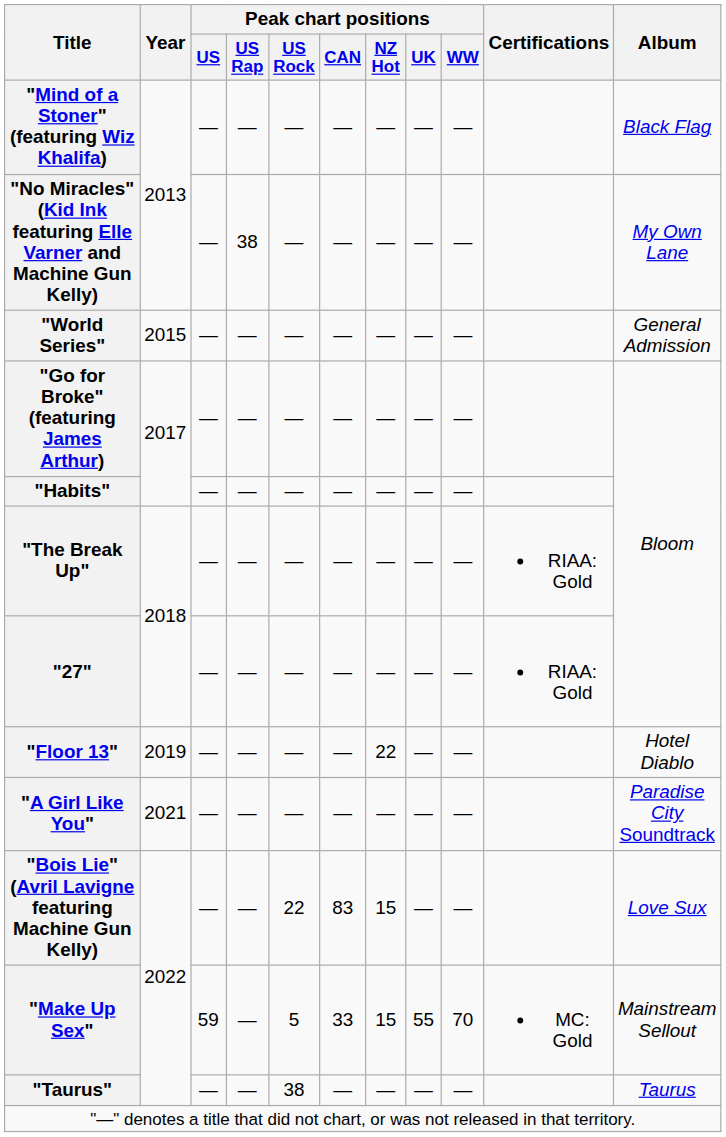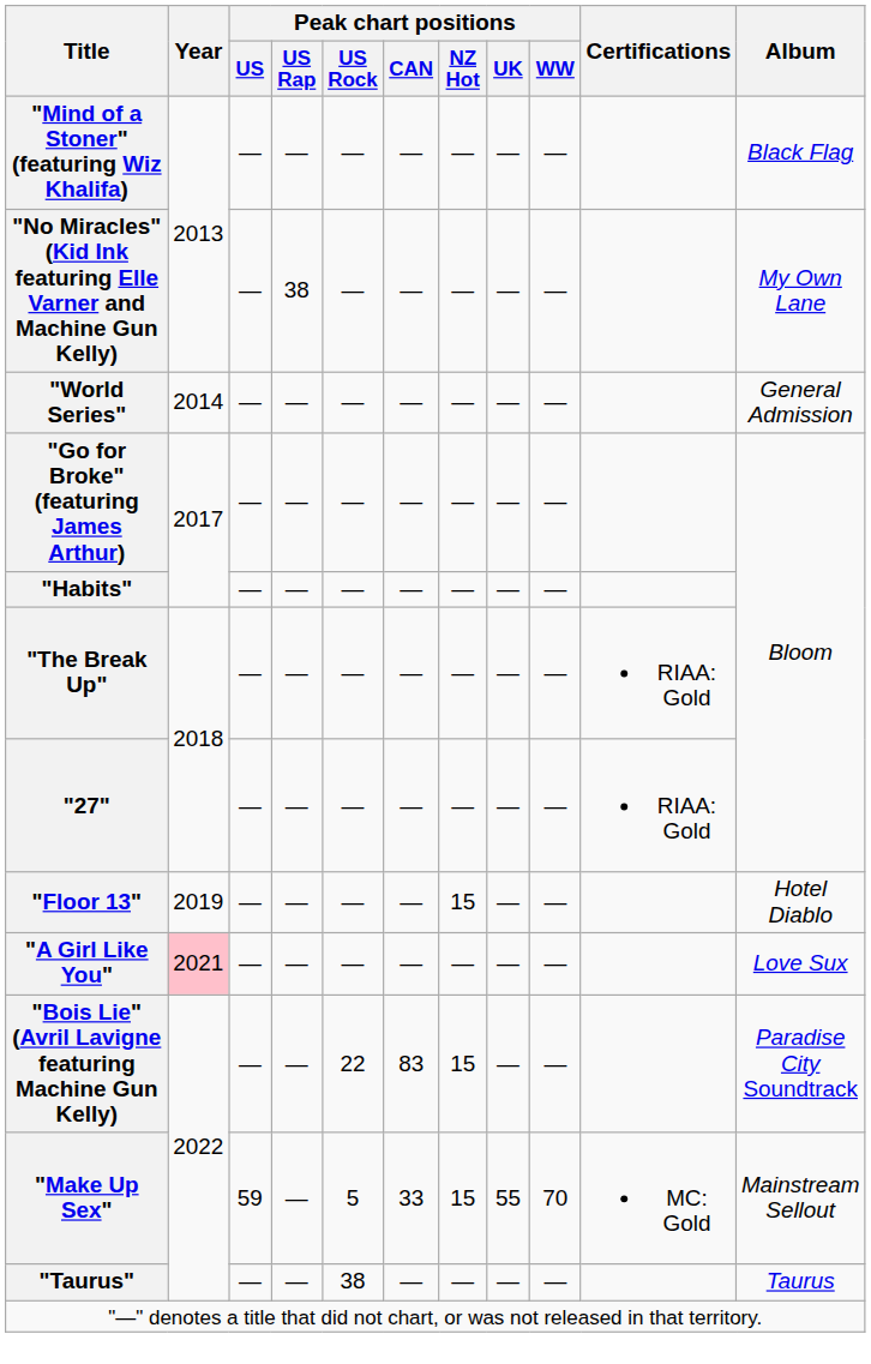 <table class="wikitable plainrowheaders" style="text-align:center;">
 <tr>
 <th scope="col" rowspan="2" style="width:20em;">Title</th>
 <th scope="col" rowspan="2">Year</th>
 <th colspan="7">Peak chart positions</th>
 <th rowspan="2">Certifications</th>
 <th scope="col" rowspan="2">Album</th>
 </tr>
 <tr>
 <th style="width:3em;font-size:90%;"><a href='#'>US</a><br></th>
 <th style="width:3em;font-size:90%;"><a href='#'>US<br>Rap</a><br></th>
 <th style="width:3em;font-size:90%;"><a href='#'>US<br>Rock</a><br></th>
 <th style="width:3em;font-size:90%;"><a href='#'>CAN</a><br></th>
 <th style="width:3em;font-size:90%;"><a href='#'>NZ<br>Hot</a><br></th>
 <th style="width:3em;font-size:90%;"><a href='#'>UK</a><br></th>
 <th style="width:3em;font-size:90%;"><a href='#'>WW</a><br></th>
 </tr>
 <tr>
 <th scope="row">"<a href='#'>Mind of a Stoner</a>"<br>(<span>featuring <a href='#'>Wiz Khalifa</a></span>)</th>
 <td rowspan="2">2013</td>
 <td>—</td>
 <td>—</td>
 <td>—</td>
 <td>—</td>
 <td>—</td>
 <td>—</td>
 <td>—</td>
 <td></td>
 <td><a href='#'><em>Black Flag</em></a></td>
 </tr>
 <tr>
 <th scope="row">"No Miracles"<br><span>(<a href='#'>Kid Ink</a> featuring <a href='#'>Elle Varner</a> and Machine Gun Kelly)</span></th>
 <td>—</td>
 <td>38</td>
 <td>—</td>
 <td>—</td>
 <td>—</td>
 <td>—</td>
 <td>—</td>
 <td></td>
 <td><em><a href='#'>My Own Lane</a></em></td>
 </tr>
 <tr>
 <th scope="row">"World Series"</th>
-<td>2015</td>
+<td>2014</td>
 <td>—</td>
 <td>—</td>
 <td>—</td>
 <td>—</td>
 <td>—</td>
 <td>—</td>
 <td>—</td>
 <td></td>
 <td><em>General Admission</em></td>
 </tr>
 <tr>
 <th scope="row">"Go for Broke"<br><span>(featuring <a href='#'>James Arthur</a>)</span></th>
 <td rowspan="2">2017</td>
 <td>—</td>
 <td>—</td>
 <td>—</td>
 <td>—</td>
 <td>—</td>
 <td>—</td>
 <td>—</td>
 <td></td>
 <td rowspan="4"><em>Bloom</em></td>
 </tr>
 <tr>
 <th scope="row">"Habits"</th>
 <td>—</td>
 <td>—</td>
 <td>—</td>
 <td>—</td>
 <td>—</td>
 <td>—</td>
 <td>—</td>
 <td></td>
 </tr>
 <tr>
 <th scope="row">"The Break Up"</th>
 <td rowspan="2">2018</td>
 <td>—</td>
 <td>—</td>
 <td>—</td>
 <td>—</td>
 <td>—</td>
 <td>—</td>
 <td>—</td>
 <td><br><ul><li>RIAA: Gold</li></ul></td>
 </tr>
 <tr>
 <th scope="row">"27"</th>
 <td>—</td>
 <td>—</td>
 <td>—</td>
 <td>—</td>
 <td>—</td>
 <td>—</td>
 <td>—</td>
 <td><br><ul><li>RIAA: Gold</li></ul></td>
 </tr>
 <tr>
 <th scope="row">"<a href='#'>Floor 13</a>"</th>
 <td>2019</td>
 <td>—</td>
 <td>—</td>
 <td>—</td>
 <td>—</td>
-<td>22</td>
+<td>15</td>
 <td>—</td>
 <td>—</td>
 <td></td>
 <td><em>Hotel Diablo</em></td>
 </tr>
 <tr>
 <th scope="row">"<a href='#'>A Girl Like You</a>"<br></th>
-<td>2021</td>
+<td style="background: pink;">2021</td>
 <td>—</td>
 <td>—</td>
 <td>—</td>
 <td>—</td>
 <td>—</td>
 <td>—</td>
 <td>—</td>
 <td></td>
-<td><a href='#'><em>Paradise City</em> Soundtrack</a></td>
+<td><em><a href='#'>Love Sux</a></em></td>
 </tr>
 <tr>
 <th scope="row">"<a href='#'>Bois Lie</a>" <br><span> (<a href='#'>Avril Lavigne</a> featuring Machine Gun Kelly)</span></th>
 <td rowspan="3">2022</td>
 <td>—</td>
 <td>—</td>
 <td>22</td>
 <td>83</td>
 <td>15</td>
 <td>—</td>
 <td>—</td>
 <td></td>
-<td><em><a href='#'>Love Sux</a></em></td>
+<td><a href='#'><em>Paradise City</em> Soundtrack</a></td>
 </tr>
 <tr>
 <th scope="row">"<a href='#'>Make Up Sex</a>"<br></th>
 <td>59</td>
 <td>—</td>
 <td>5</td>
 <td>33</td>
 <td>15</td>
 <td>55</td>
 <td>70</td>
 <td><br><ul><li>MC: Gold</li></ul></td>
 <td><em>Mainstream Sellout</em></td>
 </tr>
 <tr>
 <th scope="row">"Taurus"<br></th>
 <td>—</td>
 <td>—</td>
 <td>38</td>
 <td>—</td>
 <td>—</td>
 <td>—</td>
 <td>—</td>
 <td></td>
 <td><em><a href='#'>Taurus</a></em></td>
 </tr>
 <tr>
 <td colspan="17" style="font-size:90%">"—" denotes a title that did not chart, or was not released in that territory.</td>
 </tr>
 </table>
